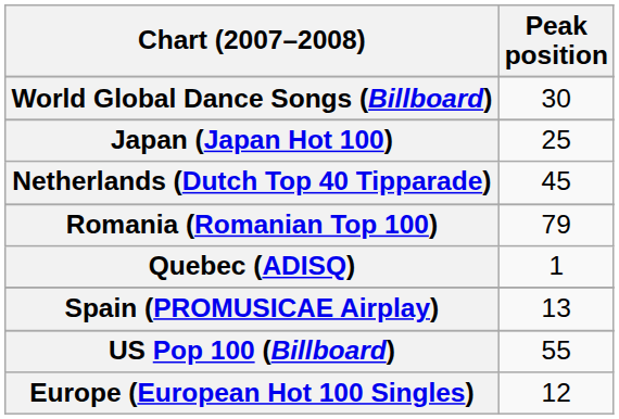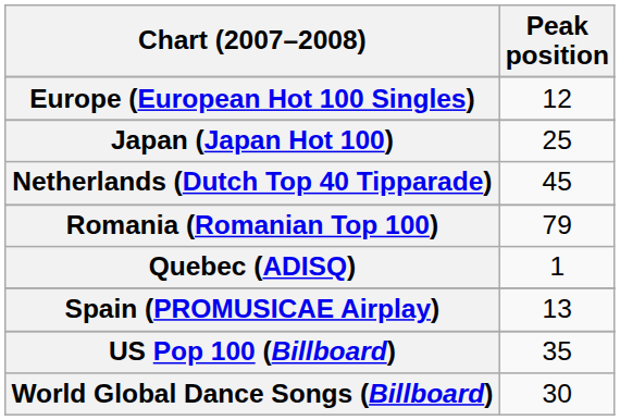 <table class="wikitable sortable plainrowheaders" style="text-align:center">
 <tr>
 <th scope="col">Chart (2007–2008)</th>
 <th scope="col">Peak<br>position</th>
 </tr>
 <tr>
 </tr>
 <tr>
 </tr>
 <tr>
 </tr>
 <tr>
 </tr>
 <tr>
 </tr>
 <tr>
 </tr>
 <tr>
 </tr>
 <tr>
 </tr>
 <tr>
 </tr>
 <tr>
-<th scope="row">World Global Dance Songs (<em><a href='#'>Billboard</a></em>)</th>
-<td>30</td>
+<th scope="row">Europe (<a href='#'>European Hot 100 Singles</a>)</th>
+<td>12</td>
 </tr>
 <tr>
 </tr>
 <tr>
 </tr>
 <tr>
 </tr>
 <tr>
 </tr>
 <tr>
 <th scope="row">Japan (<a href='#'>Japan Hot 100</a>)</th>
 <td>25</td>
 </tr>
 <tr>
 <th scope="row">Netherlands (<a href='#'>Dutch Top 40 Tipparade</a>)</th>
 <td>45</td>
 </tr>
 <tr>
 </tr>
 <tr>
 </tr>
 <tr>
 <th scope="row">Romania (<a href='#'>Romanian Top 100</a>)</th>
 <td>79</td>
 </tr>
 <tr>
 <th scope="row">Quebec (<a href='#'>ADISQ</a>)</th>
 <td>1</td>
 </tr>
 <tr>
 </tr>
 <tr>
 <th scope="row">Spain (<a href='#'>PROMUSICAE Airplay</a>)</th>
 <td>13</td>
 </tr>
 <tr>
 </tr>
 <tr>
 </tr>
 <tr>
 </tr>
 <tr>
 </tr>
 <tr>
 </tr>
 <tr>
 </tr>
 <tr>
 </tr>
 <tr>
 <th scope="row">US <a href='#'>Pop 100</a> (<em><a href='#'>Billboard</a></em>)</th>
-<td>55</td>
+<td>35</td>
 </tr>
 <tr>
-<th scope="row">Europe (<a href='#'>European Hot 100 Singles</a>)</th>
-<td>12</td>
+<th scope="row">World Global Dance Songs (<em><a href='#'>Billboard</a></em>)</th>
+<td>30</td>
 </tr>
 </table>
